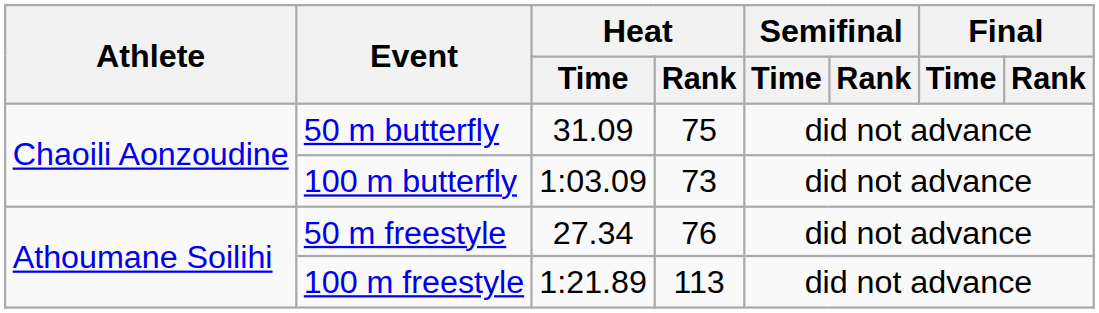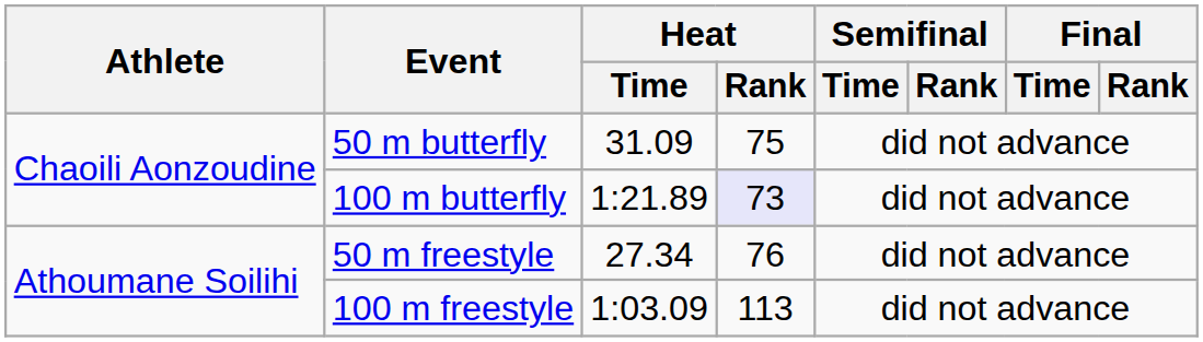 <table class=wikitable style="font-size:90%">
 <tr>
 <th rowspan="2">Athlete</th>
 <th rowspan="2">Event</th>
 <th colspan="2">Heat</th>
 <th colspan="2">Semifinal</th>
 <th colspan="2">Final</th>
 </tr>
 <tr style="font-size:95%">
 <th>Time</th>
 <th>Rank</th>
 <th>Time</th>
 <th>Rank</th>
 <th>Time</th>
 <th>Rank</th>
 </tr>
 <tr align=center>
 <td align=left rowspan=2><a href='#'>Chaoili Aonzoudine</a></td>
 <td align=left><a href='#'>50 m butterfly</a></td>
 <td>31.09</td>
 <td>75</td>
 <td colspan=4>did not advance</td>
 </tr>
 <tr align=center>
 <td align=left><a href='#'>100 m butterfly</a></td>
-<td>1:03.09</td>
-<td>73</td>
+<td>1:21.89</td>
+<td style="background: lavender;">73</td>
 <td colspan=4>did not advance</td>
 </tr>
 <tr align=center>
 <td align=left rowspan=2><a href='#'>Athoumane Soilihi</a></td>
 <td align=left><a href='#'>50 m freestyle</a></td>
 <td>27.34</td>
 <td>76</td>
 <td colspan=4>did not advance</td>
 </tr>
 <tr align=center>
 <td align=left><a href='#'>100 m freestyle</a></td>
-<td>1:21.89</td>
+<td>1:03.09</td>
 <td>113</td>
 <td colspan=4>did not advance</td>
 </tr>
 </table>
